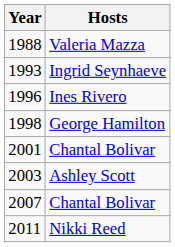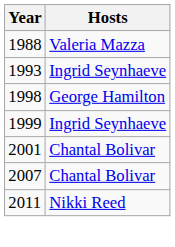 <table class="wikitable">
 <tr>
 <th>Year</th>
 <th>Hosts</th>
 </tr>
 <tr>
 <td>1988</td>
 <td><a href='#'>Valeria Mazza</a></td>
 </tr>
 <tr>
 <td>1993</td>
 <td><a href='#'>Ingrid Seynhaeve</a></td>
 </tr>
 <tr>
-<td>1996</td>
-<td><a href='#'>Ines Rivero</a></td>
-</tr>
-<tr>
 <td>1998</td>
 <td><a href='#'>George Hamilton</a></td>
 </tr>
 <tr>
+<td>1999</td>
+<td><a href='#'>Ingrid Seynhaeve</a></td>
+</tr>
+<tr>
 <td>2001</td>
 <td><a href='#'>Chantal Bolivar</a></td>
-</tr>
-<tr>
-<td>2003</td>
-<td><a href='#'>Ashley Scott</a></td>
 </tr>
 <tr>
 <td>2007</td>
 <td><a href='#'>Chantal Bolivar</a></td>
 </tr>
 <tr>
 <td>2011</td>
 <td><a href='#'>Nikki Reed</a></td>
 </tr>
 </table>
